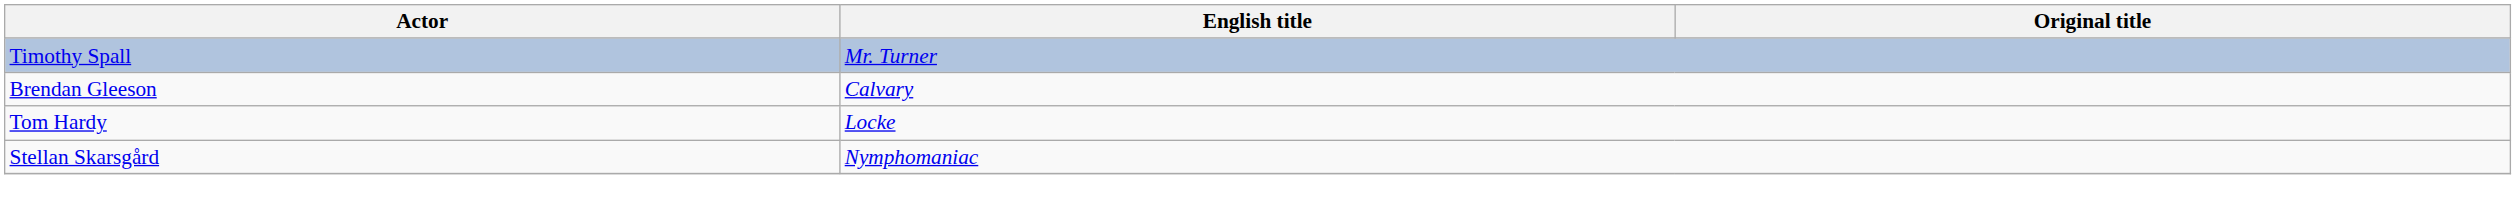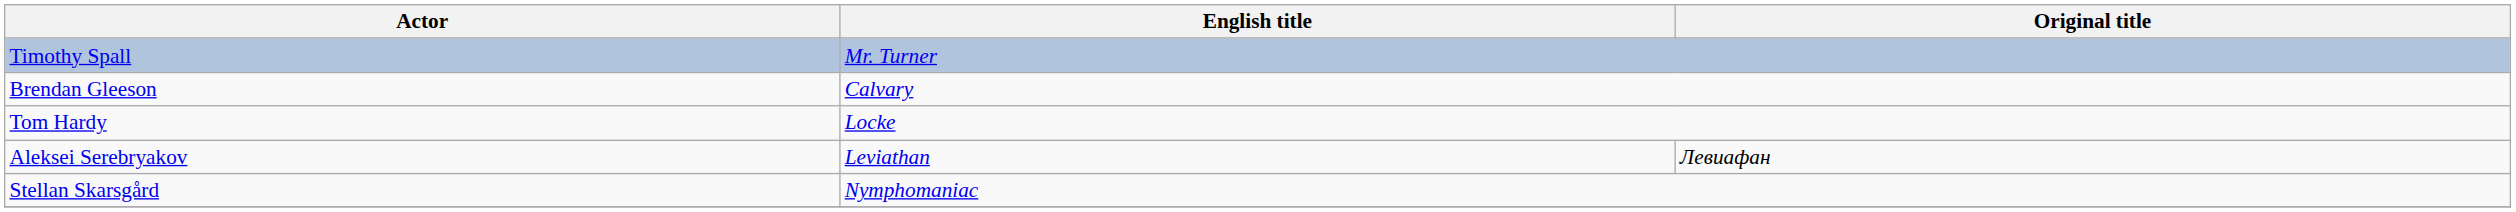 <table class="wikitable" width="95%" cellpadding="5">
 <tr>
 <th width="25%">Actor</th>
 <th width="25%">English title</th>
 <th width="25%">Original title</th>
 </tr>
 <tr style="background:#B0C4DE;">
 <td> <a href='#'>Timothy Spall</a></td>
 <td colspan=2><em><a href='#'>Mr. Turner</a></em></td>
 </tr>
 <tr>
 <td> <a href='#'>Brendan Gleeson</a></td>
 <td colspan=2><em><a href='#'>Calvary</a></em></td>
 </tr>
 <tr>
 <td> <a href='#'>Tom Hardy</a></td>
 <td colspan=2><em><a href='#'>Locke</a></em></td>
 </tr>
 <tr>
+<td> <a href='#'>Aleksei Serebryakov</a></td>
+<td><em><a href='#'>Leviathan</a></em></td>
+<td><em>Левиафан</em></td>
+</tr>
+<tr>
 <td> <a href='#'>Stellan Skarsgård</a></td>
 <td colspan=2><em><a href='#'>Nymphomaniac</a></em></td>
 </tr>
 <tr>
 </tr>
 </table>
